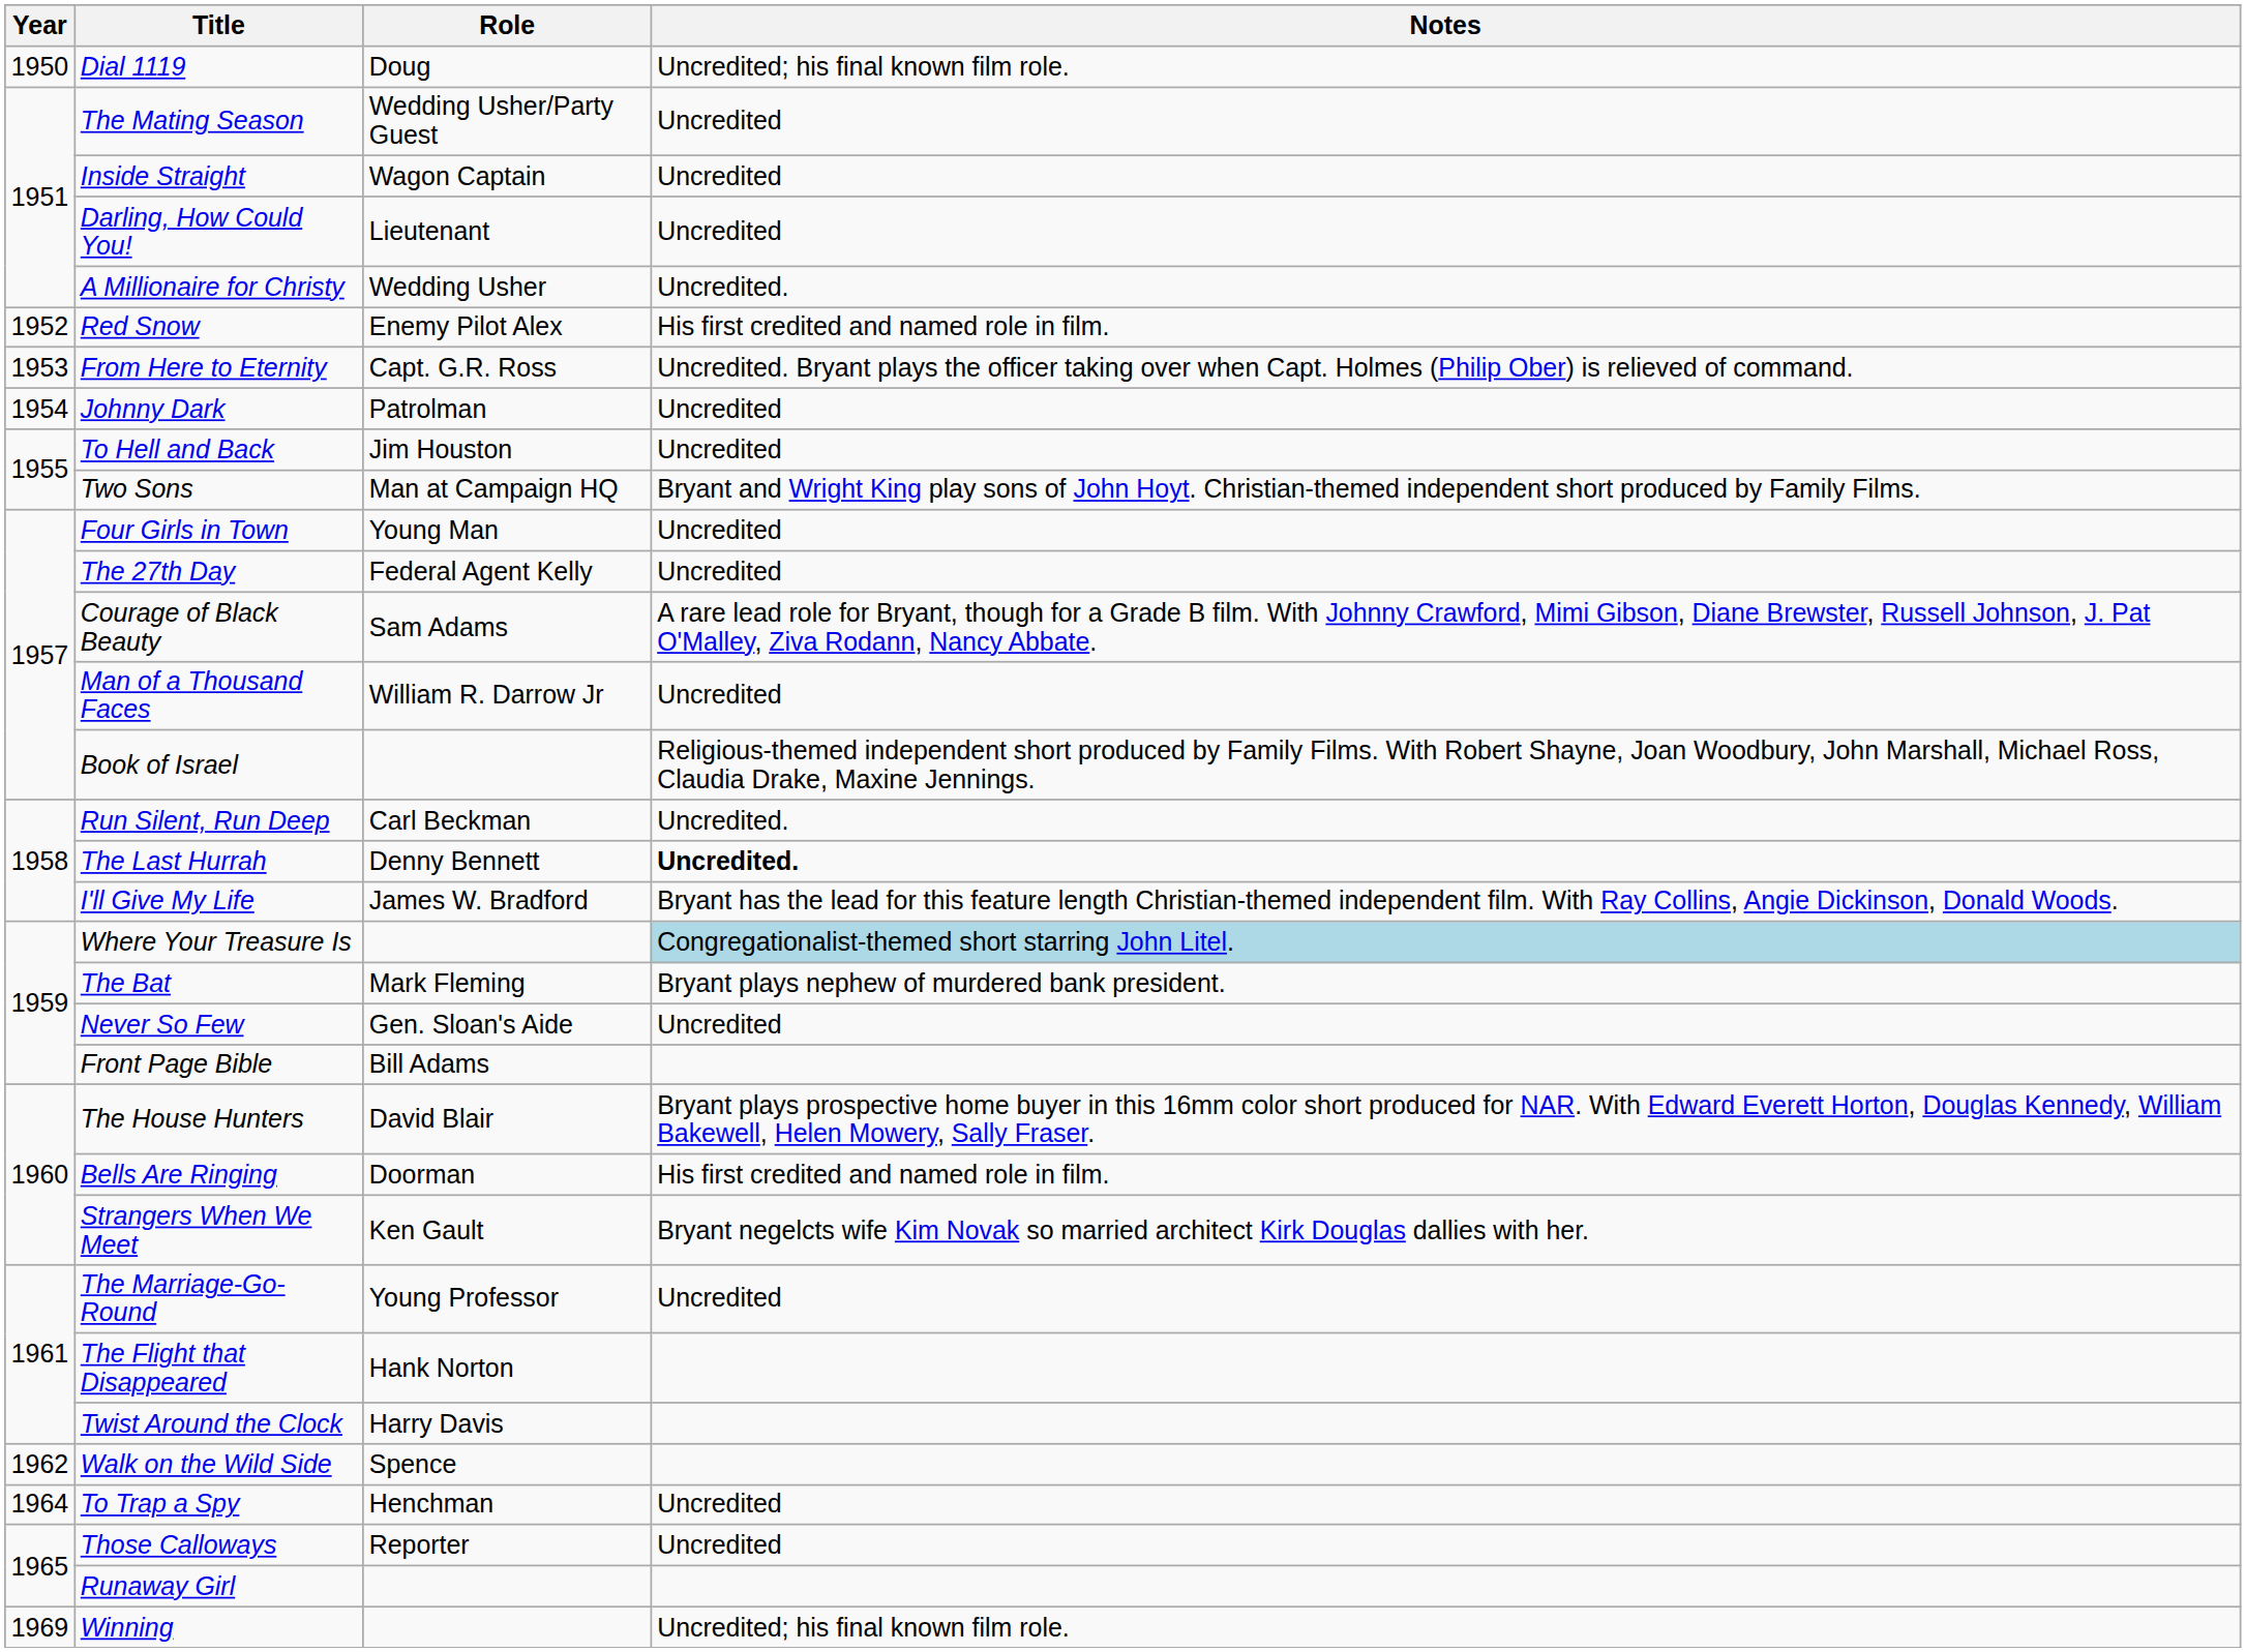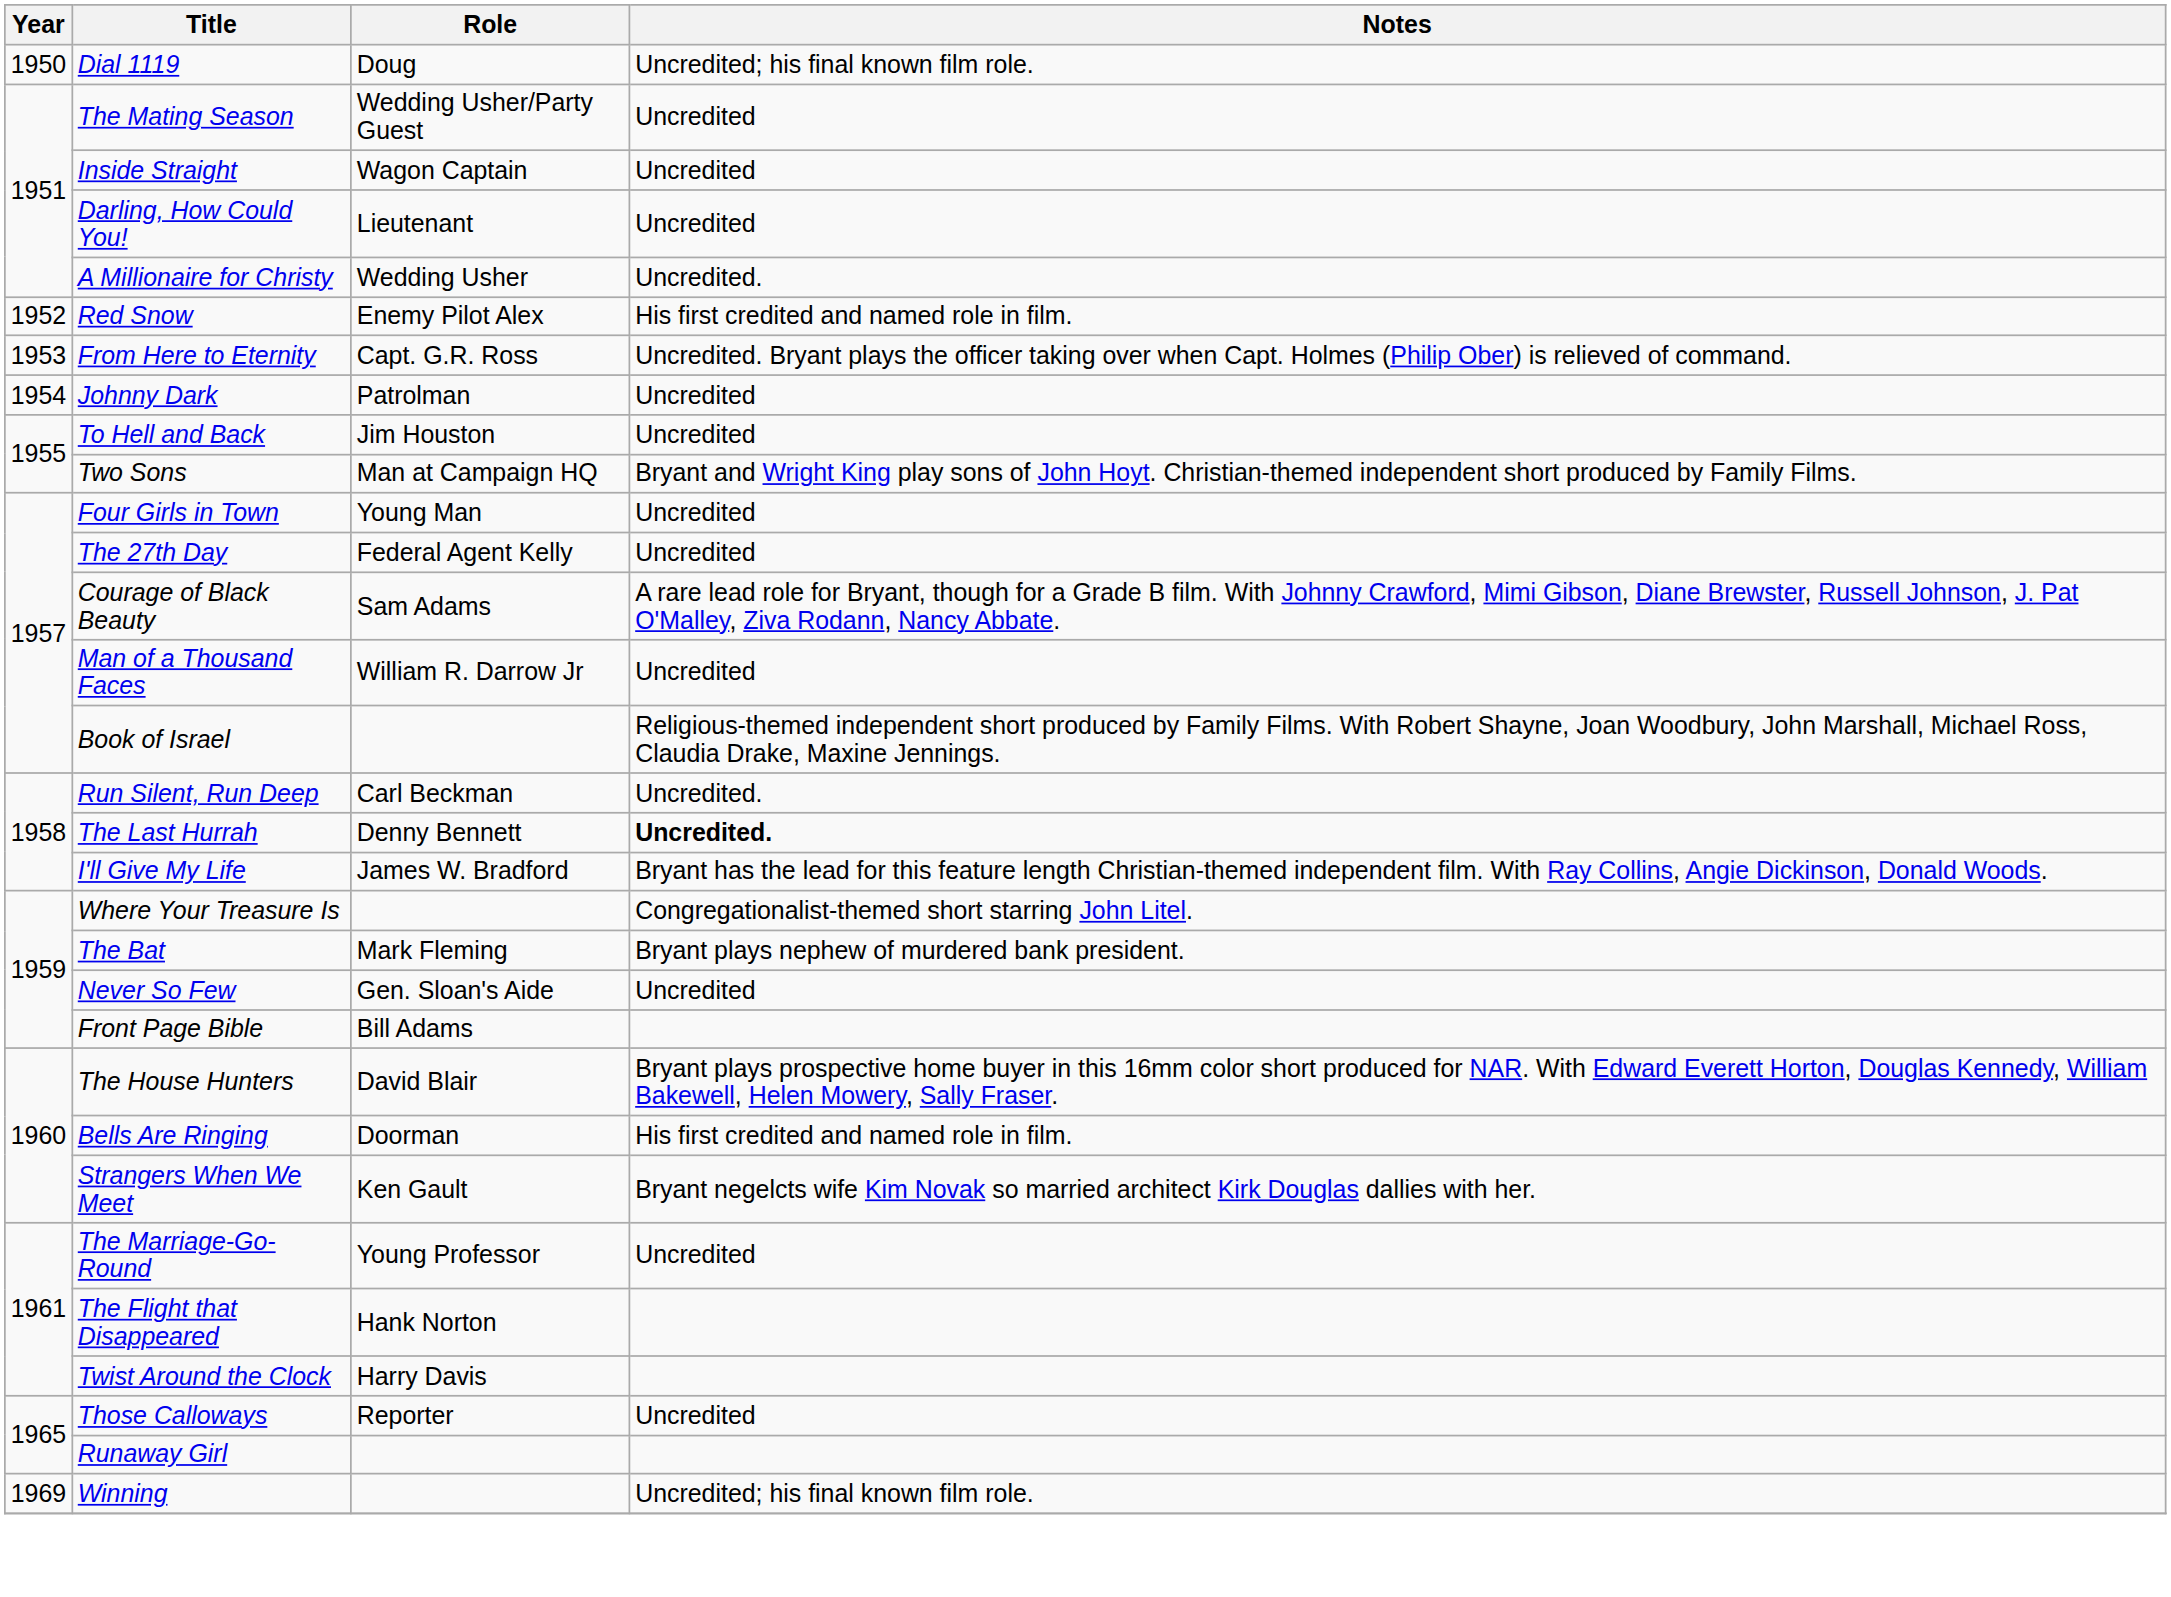 <table class="wikitable sortable plainrowheaders" style="font-size: 90%">
 <tr>
 <th scope="col">Year</th>
 <th scope="col">Title</th>
 <th scope="col">Role</th>
 <th scope="col">Notes</th>
 </tr>
 <tr>
 <td>1950</td>
 <td><em><a href='#'>Dial 1119</a></em></td>
 <td>Doug</td>
 <td>Uncredited; his final known film role.</td>
 </tr>
 <tr>
 <td rowspan=4>1951</td>
 <td><em><a href='#'>The Mating Season</a></em></td>
 <td>Wedding Usher/Party Guest</td>
 <td>Uncredited</td>
 </tr>
 <tr>
 <td><em><a href='#'>Inside Straight</a></em></td>
 <td>Wagon Captain</td>
 <td>Uncredited</td>
 </tr>
 <tr>
 <td><em><a href='#'>Darling, How Could You!</a></em></td>
 <td>Lieutenant</td>
 <td>Uncredited</td>
 </tr>
 <tr>
 <td><em><a href='#'>A Millionaire for Christy</a></em></td>
 <td>Wedding Usher</td>
 <td>Uncredited.</td>
 </tr>
 <tr>
 <td>1952</td>
 <td><em><a href='#'>Red Snow</a></em></td>
 <td>Enemy Pilot Alex</td>
 <td>His first credited and named role in film.</td>
 </tr>
 <tr>
 <td>1953</td>
 <td><em><a href='#'>From Here to Eternity</a></em></td>
 <td>Capt. G.R. Ross</td>
 <td>Uncredited. Bryant plays the officer taking over when Capt. Holmes (<a href='#'>Philip Ober</a>) is relieved of command.</td>
 </tr>
 <tr>
 <td>1954</td>
 <td><em><a href='#'>Johnny Dark</a></em></td>
 <td>Patrolman</td>
 <td>Uncredited</td>
 </tr>
 <tr>
 <td rowspan=2>1955</td>
 <td><em><a href='#'>To Hell and Back</a></em></td>
 <td>Jim Houston</td>
 <td>Uncredited</td>
 </tr>
 <tr>
 <td><em>Two Sons</em></td>
 <td>Man at Campaign HQ</td>
 <td>Bryant and <a href='#'>Wright King</a> play sons of <a href='#'>John Hoyt</a>. Christian-themed independent short produced by Family Films.</td>
 </tr>
 <tr>
 <td rowspan=5>1957</td>
 <td><em><a href='#'>Four Girls in Town</a></em></td>
 <td>Young Man</td>
 <td>Uncredited</td>
 </tr>
 <tr>
 <td><em><a href='#'>The 27th Day</a></em></td>
 <td>Federal Agent Kelly</td>
 <td>Uncredited</td>
 </tr>
 <tr>
 <td><em>Courage of Black Beauty</em></td>
 <td>Sam Adams</td>
 <td>A rare lead role for Bryant, though for a Grade B film. With <a href='#'>Johnny Crawford</a>, <a href='#'>Mimi Gibson</a>, <a href='#'>Diane Brewster</a>, <a href='#'>Russell Johnson</a>, <a href='#'>J. Pat O'Malley</a>, <a href='#'>Ziva Rodann</a>, <a href='#'>Nancy Abbate</a>.</td>
 </tr>
 <tr>
 <td><em><a href='#'>Man of a Thousand Faces</a></em></td>
 <td>William R. Darrow Jr</td>
 <td>Uncredited</td>
 </tr>
 <tr>
 <td><em>Book of Israel</em></td>
 <td></td>
 <td>Religious-themed independent short produced by Family Films. With Robert Shayne, Joan Woodbury, John Marshall, Michael Ross, Claudia Drake, Maxine Jennings.</td>
 </tr>
 <tr>
 <td rowspan=3>1958</td>
 <td><em><a href='#'>Run Silent, Run Deep</a></em></td>
 <td>Carl Beckman</td>
 <td>Uncredited.</td>
 </tr>
 <tr>
 <td><em><a href='#'>The Last Hurrah</a></em></td>
 <td>Denny Bennett</td>
 <td><strong>Uncredited.</strong></td>
 </tr>
 <tr>
 <td><em><a href='#'>I'll Give My Life</a></em></td>
 <td>James W. Bradford</td>
 <td>Bryant has the lead for this feature length Christian-themed independent film. With <a href='#'>Ray Collins</a>, <a href='#'>Angie Dickinson</a>, <a href='#'>Donald Woods</a>.</td>
 </tr>
 <tr>
 <td rowspan=4>1959</td>
 <td><em>Where Your Treasure Is</em></td>
 <td></td>
-<td style="background: lightblue;">Congregationalist-themed short starring <a href='#'>John Litel</a>.</td>
+<td>Congregationalist-themed short starring <a href='#'>John Litel</a>.</td>
 </tr>
 <tr>
 <td><em><a href='#'>The Bat</a></em></td>
 <td>Mark Fleming</td>
 <td>Bryant plays nephew of murdered bank president.</td>
 </tr>
 <tr>
 <td><em><a href='#'>Never So Few</a></em></td>
 <td>Gen. Sloan's Aide</td>
 <td>Uncredited</td>
 </tr>
 <tr>
 <td><em>Front Page Bible</em></td>
 <td>Bill Adams</td>
 <td></td>
 </tr>
 <tr>
 <td rowspan=3>1960</td>
 <td><em>The House Hunters</em></td>
 <td>David Blair</td>
 <td>Bryant plays prospective home buyer in this 16mm color short produced for <a href='#'>NAR</a>. With <a href='#'>Edward Everett Horton</a>, <a href='#'>Douglas Kennedy</a>, <a href='#'>William Bakewell</a>, <a href='#'>Helen Mowery</a>, <a href='#'>Sally Fraser</a>.</td>
 </tr>
 <tr>
 <td><em><a href='#'>Bells Are Ringing</a></em></td>
 <td>Doorman</td>
 <td>His first credited and named role in film.</td>
 </tr>
 <tr>
 <td><em><a href='#'>Strangers When We Meet</a></em></td>
 <td>Ken Gault</td>
 <td>Bryant negelcts wife <a href='#'>Kim Novak</a> so married architect <a href='#'>Kirk Douglas</a> dallies with her.</td>
 </tr>
 <tr>
 <td rowspan=3>1961</td>
 <td><em><a href='#'>The Marriage-Go-Round</a></em></td>
 <td>Young Professor</td>
 <td>Uncredited</td>
 </tr>
 <tr>
 <td><em><a href='#'>The Flight that Disappeared</a></em></td>
 <td>Hank Norton</td>
 <td></td>
 </tr>
 <tr>
 <td><em><a href='#'>Twist Around the Clock</a></em></td>
 <td>Harry Davis</td>
 <td></td>
 </tr>
 <tr>
-<td>1962</td>
-<td><em><a href='#'>Walk on the Wild Side</a></em></td>
-<td>Spence</td>
-<td></td>
-</tr>
-<tr>
-<td>1964</td>
-<td><em><a href='#'>To Trap a Spy</a></em></td>
-<td>Henchman</td>
-<td>Uncredited</td>
-</tr>
-<tr>
 <td rowspan=2>1965</td>
 <td><em><a href='#'>Those Calloways</a></em></td>
 <td>Reporter</td>
 <td>Uncredited</td>
 </tr>
 <tr>
 <td><em><a href='#'>Runaway Girl</a></em></td>
 <td></td>
 <td></td>
 </tr>
 <tr>
 <td>1969</td>
 <td><em><a href='#'>Winning</a></em></td>
 <td></td>
 <td>Uncredited; his final known film role.</td>
 </tr>
 <tr>
 </tr>
 </table>
